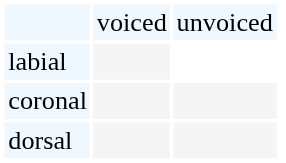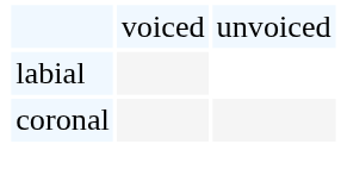 <table align="center" border="0" cellpadding="2" cellspacing="2">
 <tr>
 <td bgcolor=aliceblue></td>
 <td bgcolor=aliceblue>voiced</td>
 <td bgcolor=aliceblue>unvoiced</td>
 </tr>
 <tr>
 <td bgcolor=aliceblue>labial</td>
 <td bgcolor=whitesmoke></td>
 <td></td>
 </tr>
 <tr>
 <td bgcolor=aliceblue>coronal</td>
 <td bgcolor=whitesmoke></td>
 <td bgcolor=whitesmoke></td>
 </tr>
-<tr>
-<td bgcolor=aliceblue>dorsal</td>
-<td bgcolor=whitesmoke></td>
-<td bgcolor=whitesmoke></td>
-<td></td>
-</tr>
 </table>
